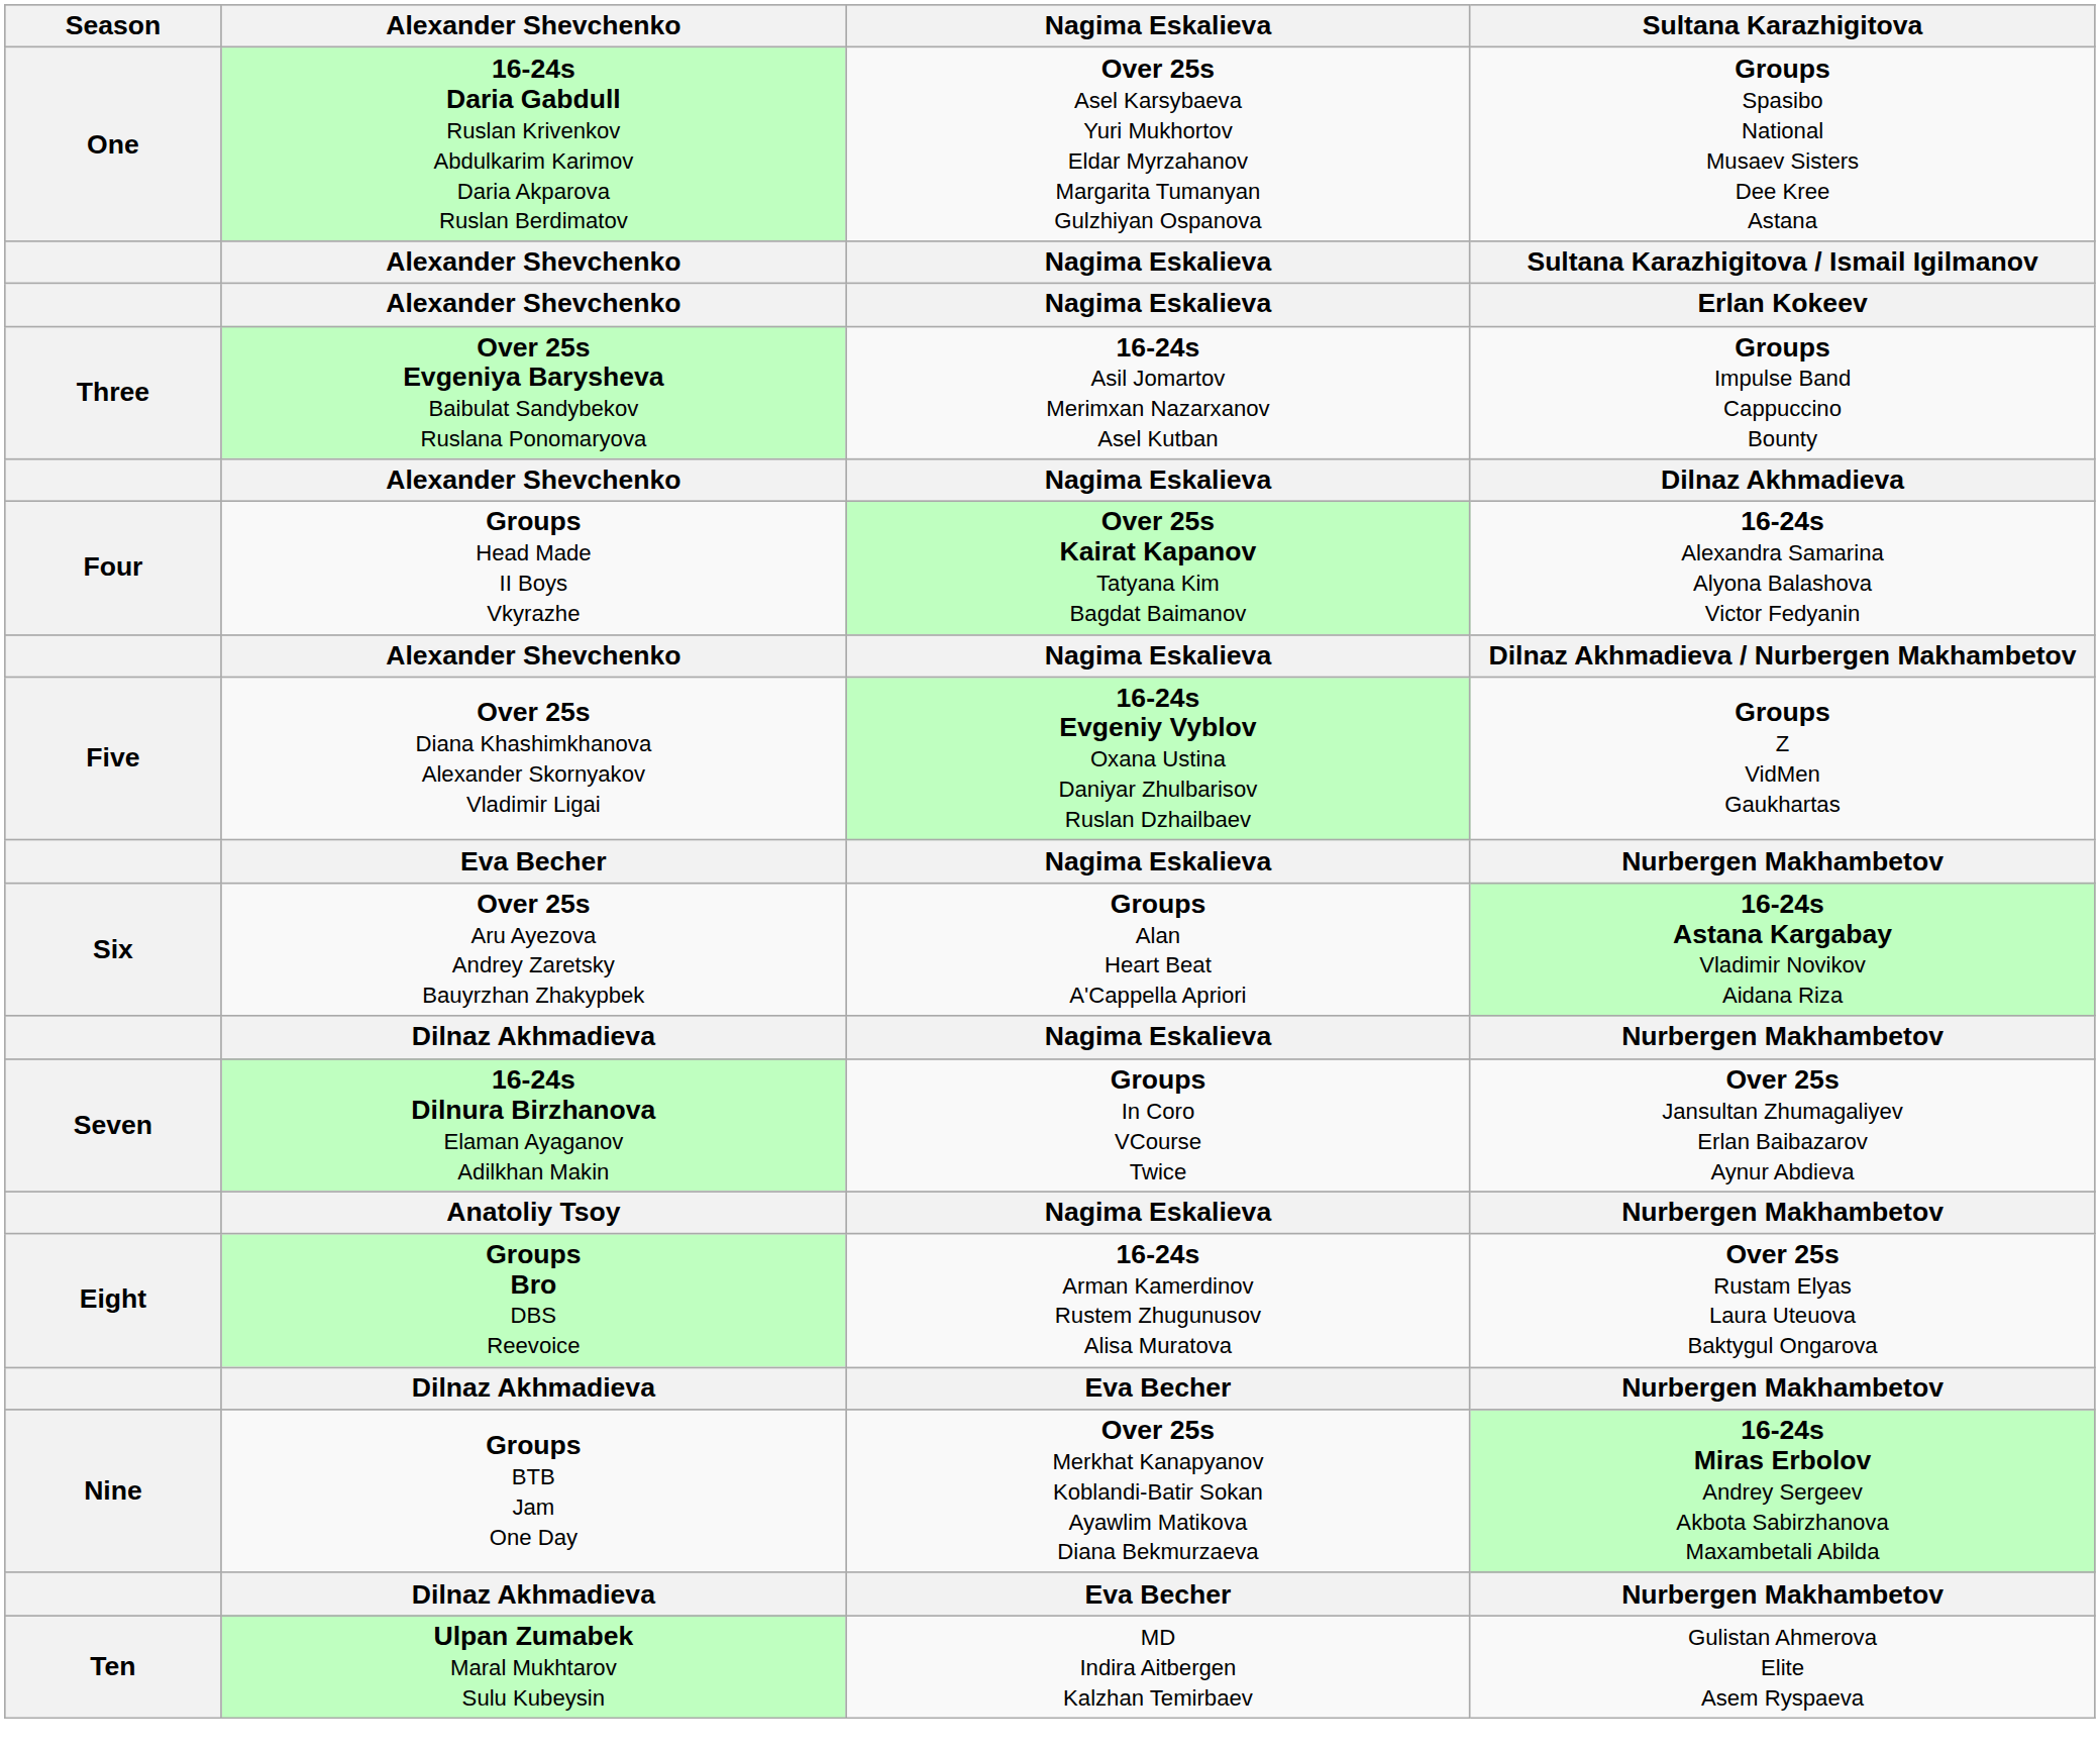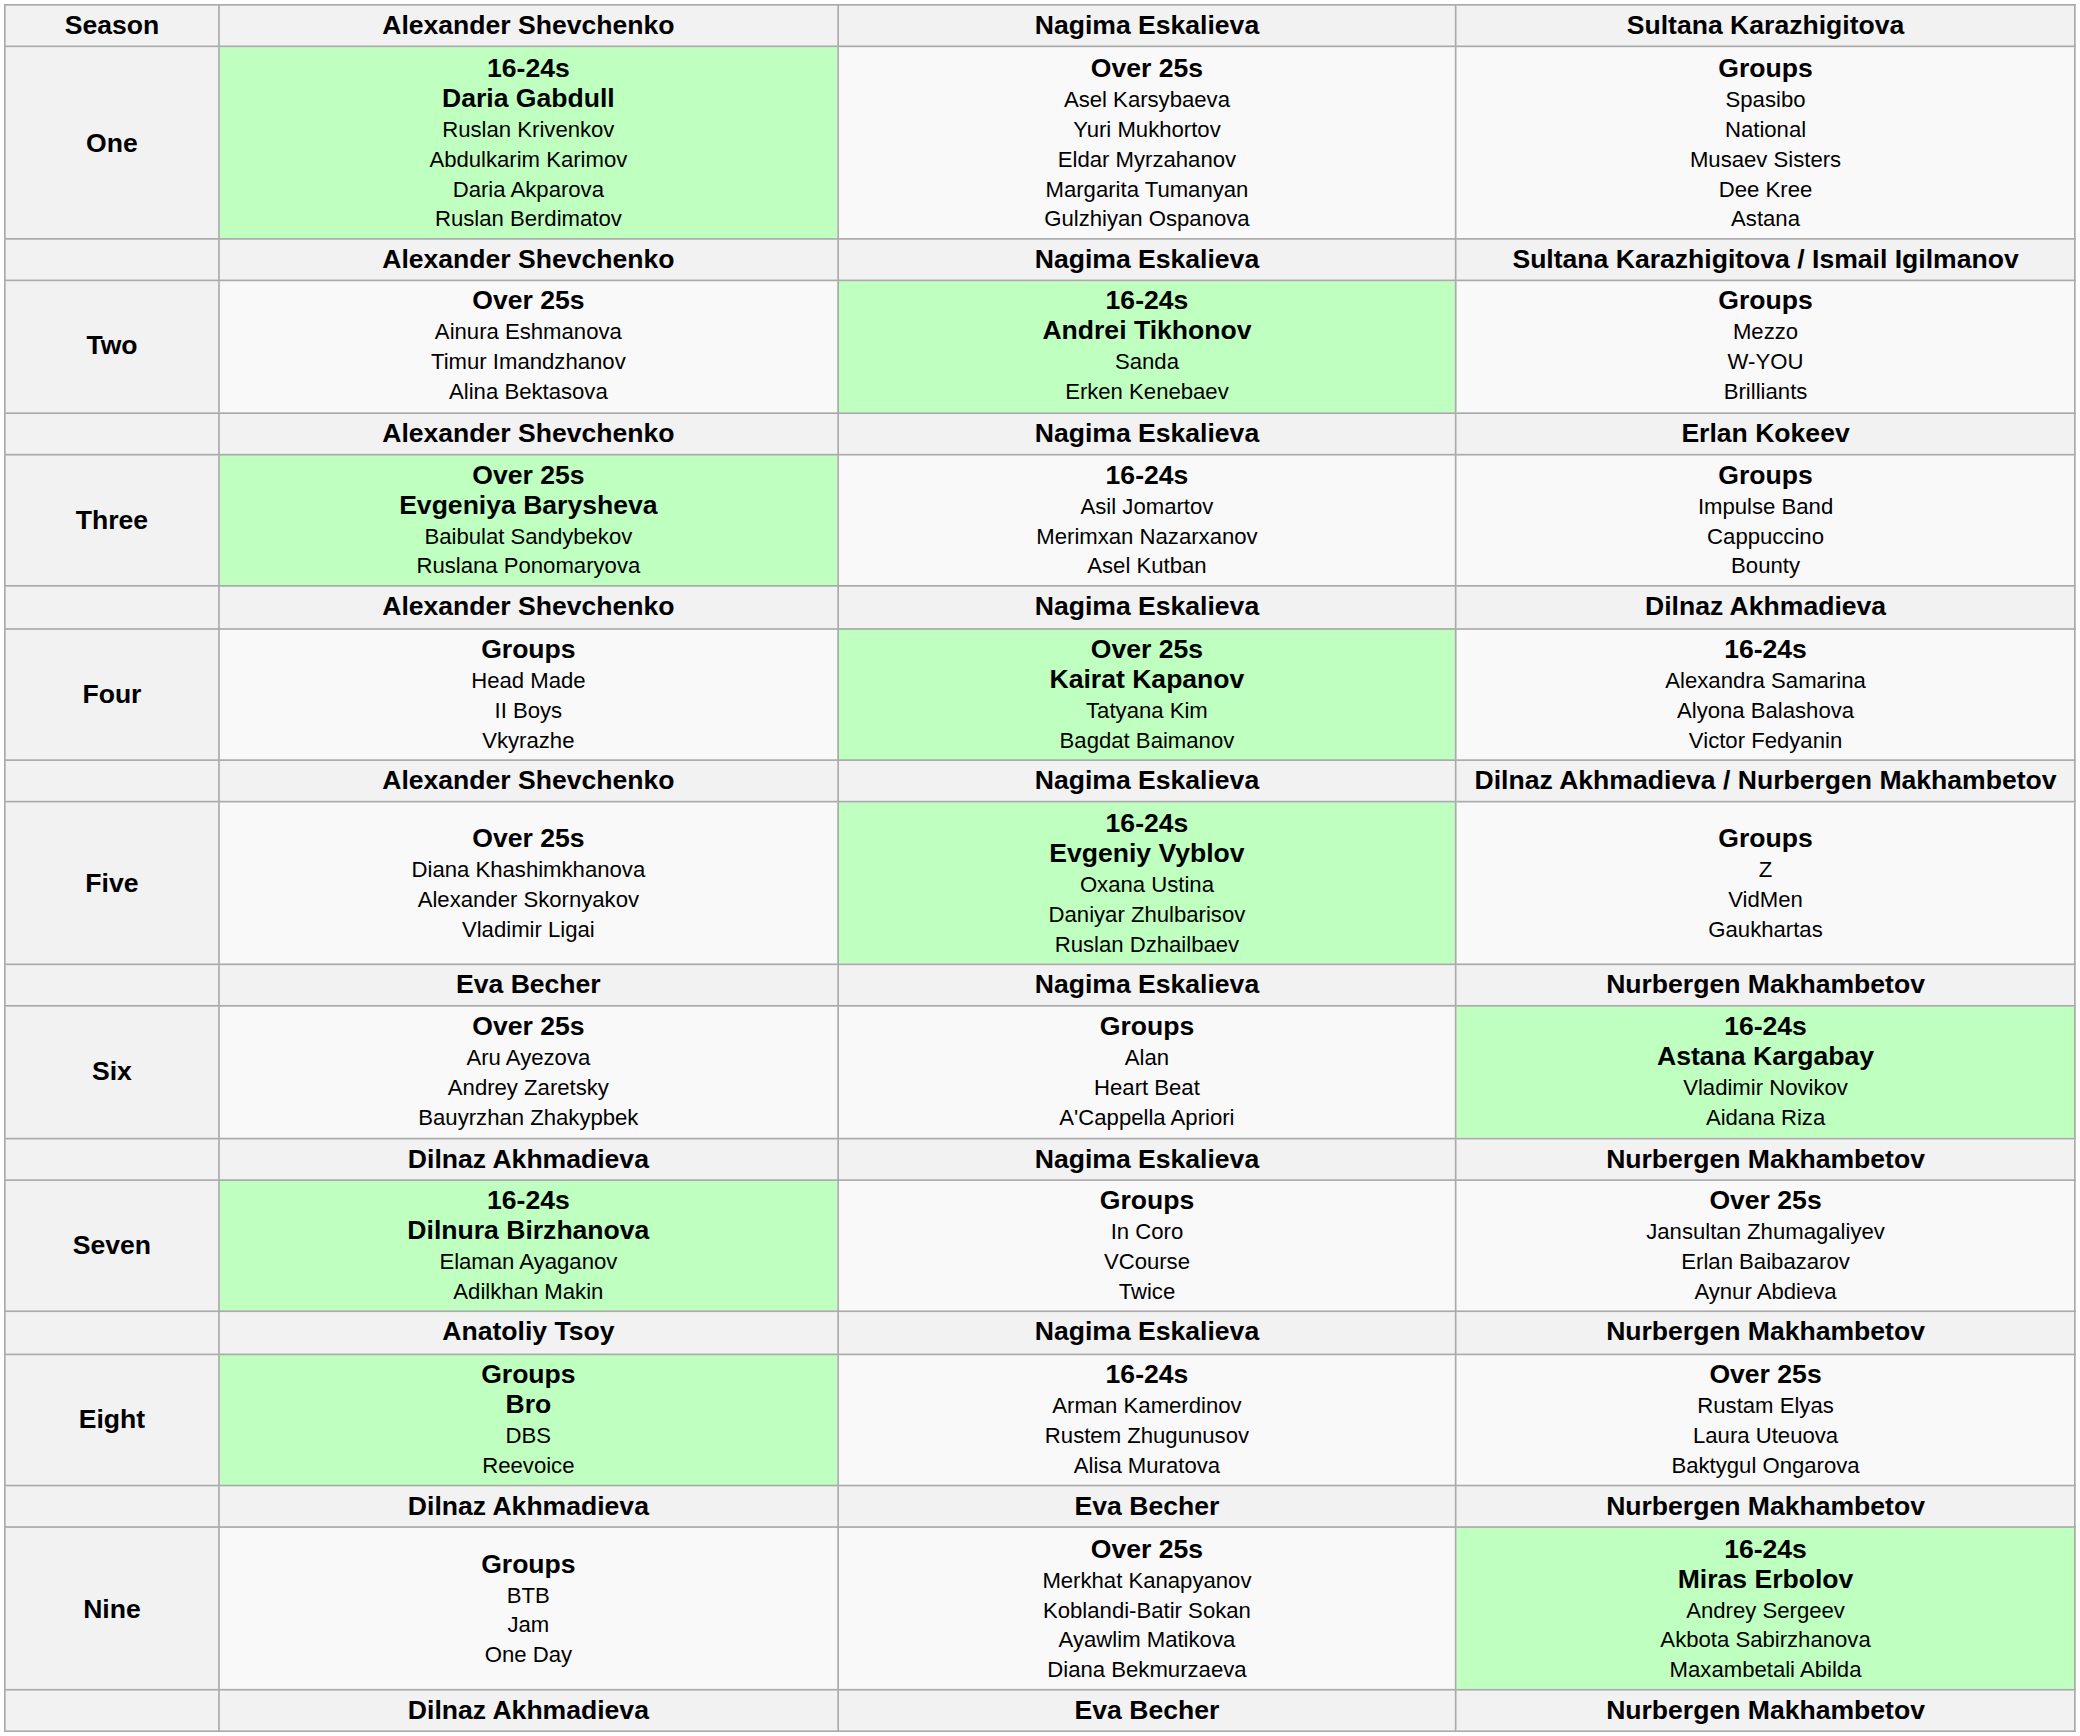 <table class="wikitable" style="text-align:center">
 <tr>
 <th style="width:4%;" scope="col">Season</th>
 <th style="width:13%;" scope="col">Alexander Shevchenko</th>
 <th style="width:13%;" scope="col">Nagima Eskalieva</th>
 <th style="width:13%;" scope="col">Sultana Karazhigitova</th>
 </tr>
 <tr>
 <th scope="row"><strong>One</strong></th>
 <td style="background:#bfffc0;"><strong>16-24s</strong><br><strong>Daria Gabdull</strong><small><br>Ruslan Krivenkov<br>Abdulkarim Karimov<br>Daria Akparova<br>Ruslan Berdimatov</small></td>
 <td><strong>Over 25s</strong><br><small>Asel Karsybaeva<br>Yuri Mukhortov<br>Eldar Myrzahanov<br>Margarita Tumanyan<br>Gulzhiyan Ospanova</small></td>
 <td><strong>Groups</strong><br><small>Spasibo<br>National<br>Musaev Sisters<br>Dee Kree<br>Astana</small></td>
 </tr>
 <tr>
 <th style="width:4%;" scope="col"></th>
 <th style="width:13%;" scope="col">Alexander Shevchenko</th>
 <th style="width:13%;" scope="col">Nagima Eskalieva</th>
 <th style="width:13%;" scope="col">Sultana Karazhigitova / Ismail Igilmanov</th>
+</tr>
+<tr>
+<th scope="row"><strong>Two</strong></th>
+<td><strong>Over 25s</strong><br><small>Ainura Eshmanova<br>Timur Imandzhanov<br>Alina Bektasova</small></td>
+<td style="background:#bfffc0;"><strong>16-24s</strong><br><strong>Andrei Tikhonov</strong><small><br>Sanda<br>Erken Kenebaev</small></td>
+<td><strong>Groups</strong><br><small>Mezzo<br>W-YOU<br>Brilliants</small></td>
 </tr>
 <tr>
 <th style="width:4%;" scope="col"></th>
 <th style="width:13%;" scope="col">Alexander Shevchenko</th>
 <th style="width:13%;" scope="col">Nagima Eskalieva</th>
 <th style="width:13%;" scope="col">Erlan Kokeev</th>
 </tr>
 <tr>
 <th scope="row"><strong>Three</strong></th>
 <td style="background:#bfffc0;"><strong>Over 25s</strong><br><strong>Evgeniya Barysheva</strong><small><br>Baibulat Sandybekov<br>Ruslana Ponomaryova</small></td>
 <td><strong>16-24s</strong><br><small>Asil Jomartov<br>Merimxan Nazarxanov<br>Asel Kutban</small></td>
 <td><strong>Groups</strong><br><small>Impulse Band<br>Cappuccino<br>Bounty</small></td>
 </tr>
 <tr>
 <th style="width:4%;" scope="col"></th>
 <th style="width:13%;" scope="col">Alexander Shevchenko</th>
 <th style="width:13%;" scope="col">Nagima Eskalieva</th>
 <th style="width:13%;" scope="col">Dilnaz Akhmadieva</th>
 </tr>
 <tr>
 <th scope="row"><strong>Four</strong></th>
 <td><strong>Groups</strong><br><small>Head Made<br>II Boys<br>Vkyrazhe</small></td>
 <td style="background:#bfffc0;"><strong>Over 25s</strong><br><strong>Kairat Kapanov</strong><br><small>Tatyana Kim<br>Bagdat Baimanov</small></td>
 <td><strong>16-24s</strong><br><small>Alexandra Samarina<br>Alyona Balashova<br>Victor Fedyanin</small></td>
 </tr>
 <tr>
 <th style="width:4%;" scope="col"></th>
 <th style="width:13%;" scope="col">Alexander Shevchenko</th>
 <th style="width:13%;" scope="col">Nagima Eskalieva</th>
 <th style="width:13%;" scope="col">Dilnaz Akhmadieva / Nurbergen Makhambetov</th>
 </tr>
 <tr>
 <th scope="row"><strong>Five</strong></th>
 <td><strong>Over 25s</strong><br><small>Diana Khashimkhanova<br>Alexander Skornyakov<br>Vladimir Ligai</small></td>
 <td style="background:#bfffc0;"><strong>16-24s</strong><br><strong>Evgeniy Vyblov</strong><small><br>Oxana Ustina<br>Daniyar Zhulbarisov<br>Ruslan Dzhailbaev</small></td>
 <td><strong>Groups</strong><br><small>Z<br>VidMen<br>Gaukhartas</small></td>
 </tr>
 <tr>
 <th style="width:4%;" scope="col"></th>
 <th style="width:13%;" scope="col">Eva Becher</th>
 <th style="width:13%;" scope="col">Nagima Eskalieva</th>
 <th style="width:13%;" scope="col">Nurbergen Makhambetov</th>
 </tr>
 <tr>
 <th scope="row"><strong>Six</strong></th>
 <td><strong>Over 25s</strong><small><br>Aru Ayezova<br>Andrey Zaretsky<br>Bauyrzhan Zhakypbek</small></td>
 <td><strong>Groups</strong><br><small>Alan<br>Heart Beat<br>A'Cappella Apriori</small></td>
 <td style="background:#bfffc0;"><strong>16-24s</strong><br><strong>Astana Kargabay</strong><br><small>Vladimir Novikov<br>Aidana Riza</small></td>
 </tr>
 <tr>
 <th style="width:4%;" scope="col"></th>
 <th style="width:13%;" scope="col">Dilnaz Akhmadieva</th>
 <th style="width:13%;" scope="col">Nagima Eskalieva</th>
 <th style="width:13%;" scope="col">Nurbergen Makhambetov</th>
 </tr>
 <tr>
 <th scope="row"><strong>Seven</strong></th>
 <td style="background:#bfffc0;"><strong>16-24s</strong><br><strong>Dilnura Birzhanova</strong><br><small>Elaman Ayaganov<br>Adilkhan Makin</small></td>
 <td><strong>Groups</strong><br><small>In Coro<br>VCourse<br>Twice</small></td>
 <td><strong>Over 25s</strong><br><small>Jansultan Zhumagaliyev<br>Erlan Baibazarov<br>Aynur Abdieva</small></td>
 </tr>
 <tr>
 <th style="width:4%;" scope="col"></th>
 <th style="width:13%;" scope="col">Anatoliy Tsoy</th>
 <th style="width:13%;" scope="col">Nagima Eskalieva</th>
 <th style="width:13%;" scope="col">Nurbergen Makhambetov</th>
 </tr>
 <tr>
 <th scope="row"><strong>Eight</strong></th>
 <td style="background:#bfffc0;"><strong>Groups</strong><br><strong>Bro</strong><br><small>DBS<br>Reevoice</small></td>
 <td><strong>16-24s</strong><br><small>Arman Kamerdinov<br>Rustem Zhugunusov<br>Alisa Muratova</small></td>
 <td><strong>Over 25s</strong><br><small>Rustam Elyas<br>Laura Uteuova<br>Baktygul Ongarova</small></td>
 </tr>
 <tr>
 <th style="width:4%;" scope="col"></th>
 <th style="width:13%;" scope="col">Dilnaz Akhmadieva</th>
 <th style="width:13%;" scope="col">Eva Becher</th>
 <th style="width:13%;" scope="col">Nurbergen Makhambetov</th>
 </tr>
 <tr>
 <th scope="row"><strong>Nine</strong></th>
 <td><strong>Groups</strong><br><small>BTB<br>Jam<br>One Day</small></td>
 <td><strong>Over 25s</strong><br><small>Merkhat Kanapyanov<br>Koblandi-Batir Sokan<br>Ayawlim Matikova<br>Diana Bekmurzaeva</small></td>
 <td style="background:#bfffc0;"><strong>16-24s</strong><br><strong>Miras Erbolov</strong><br><small>Andrey Sergeev<br>Akbota Sabirzhanova<br>Maxambetali Abilda</small></td>
 </tr>
 <tr>
 <th style="width:4%;" scope="col"></th>
 <th style="width:13%;" scope="col">Dilnaz Akhmadieva</th>
 <th style="width:13%;" scope="col">Eva Becher</th>
 <th style="width:13%;" scope="col">Nurbergen Makhambetov</th>
 </tr>
-<tr>
-<th scope="row"><strong>Ten</strong></th>
-<td style="background:#bfffc0;"><strong>Ulpan Zumabek</strong><br><small>Maral Mukhtarov<br>Sulu Kubeysin</small></td>
-<td><small>MD<br>Indira Aitbergen<br>Kalzhan Temirbaev</small></td>
-<td><small>Gulistan Ahmerova<br>Elite<br>Asem Ryspaeva</small></td>
-</tr>
 </table>
